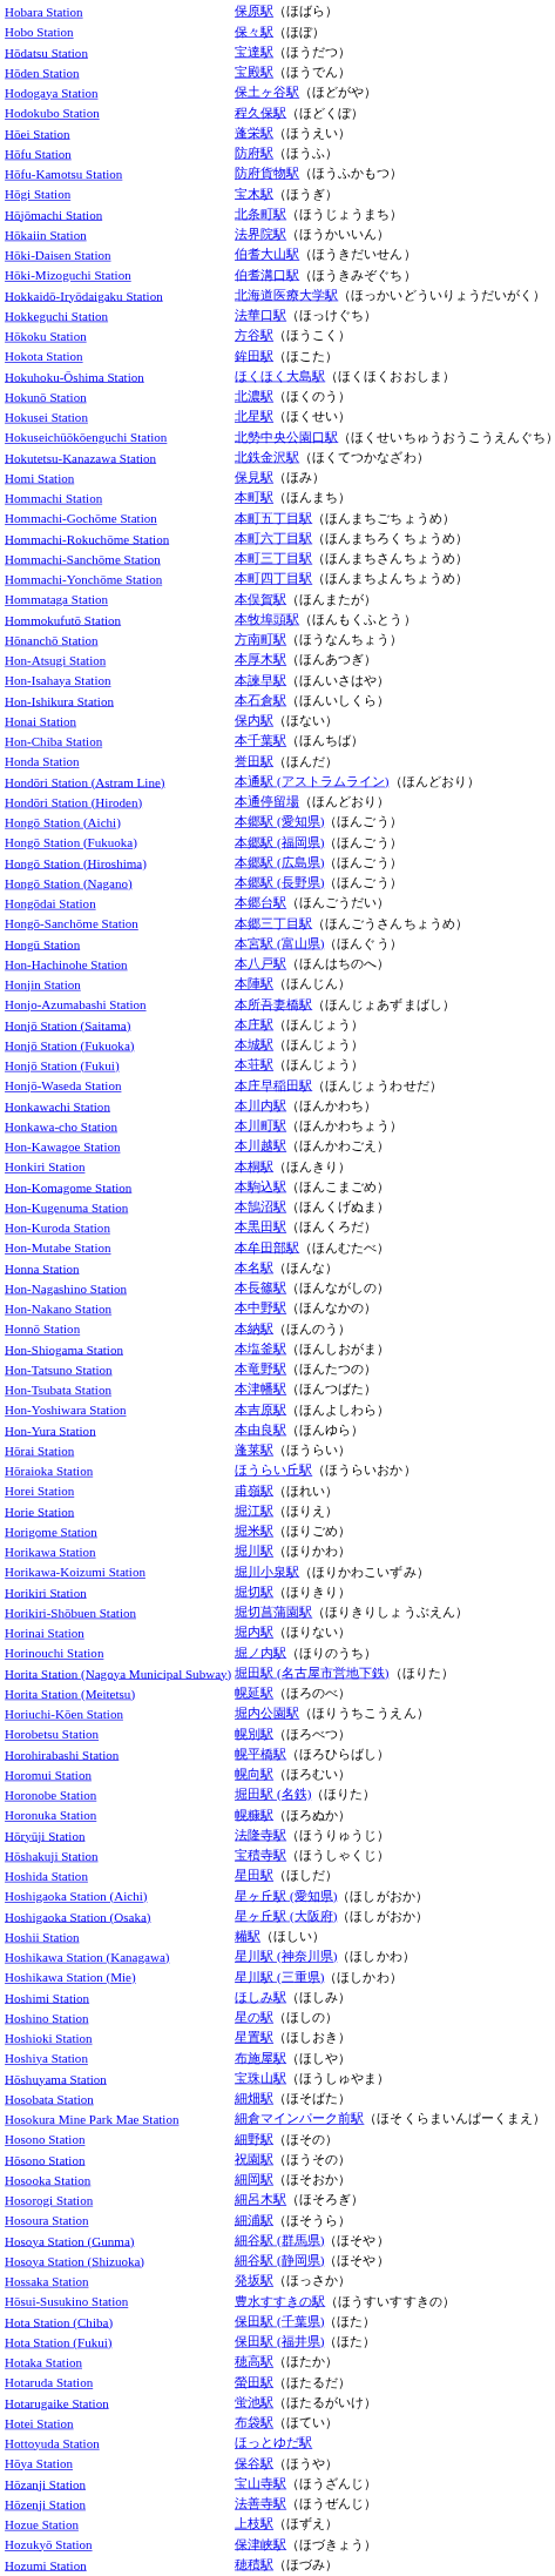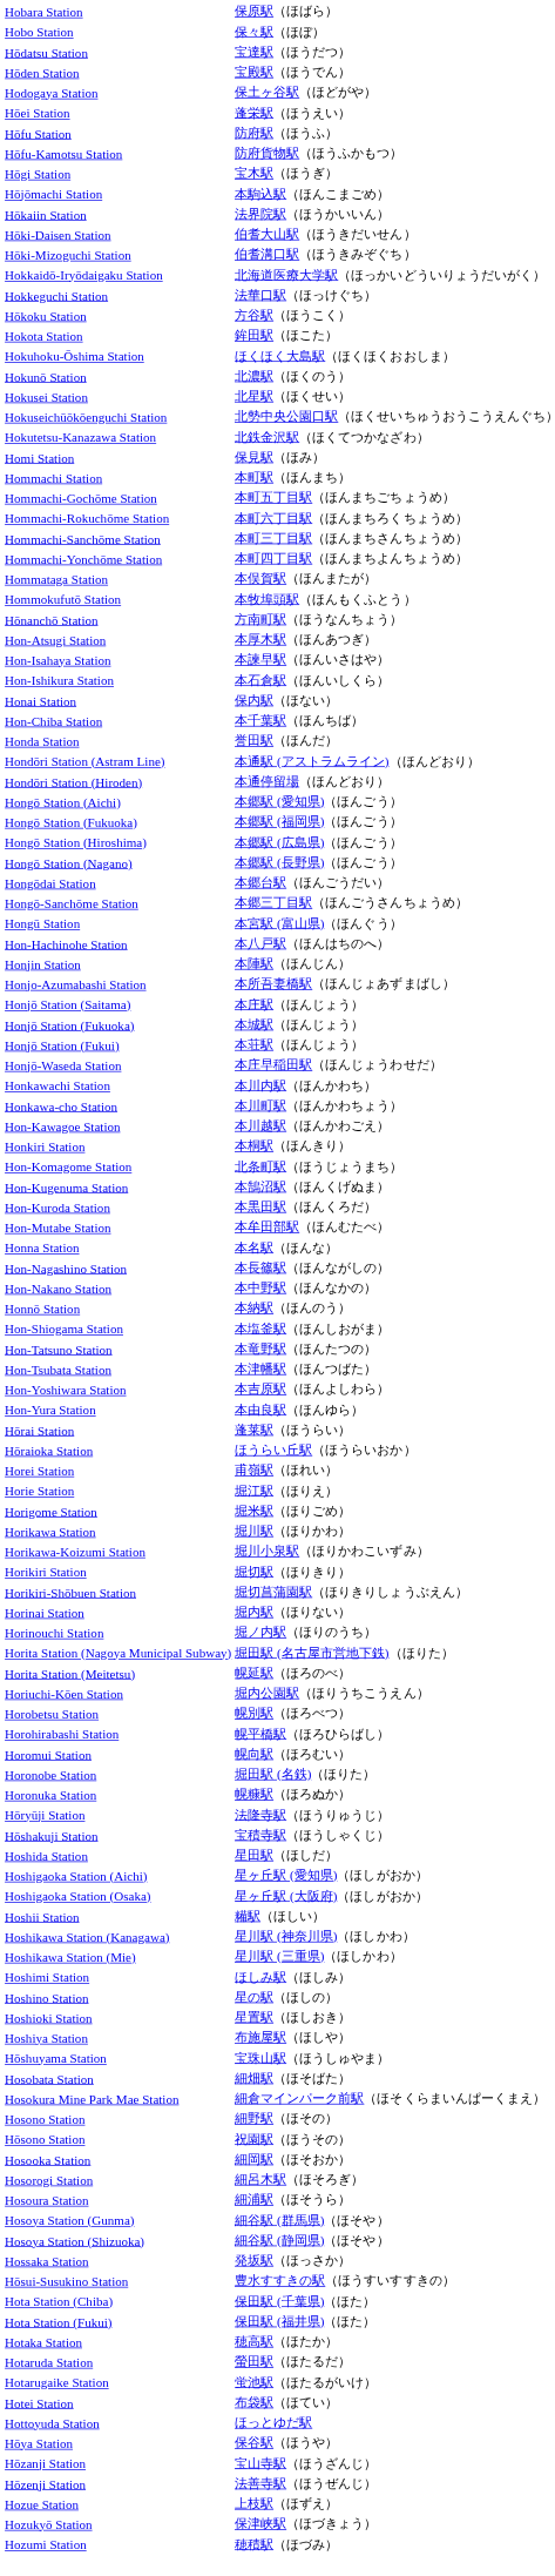 <table>
 <tr>
 <td><a href='#'>Hobara Station</a></td>
 <td><a href='#'>保原駅</a>（ほばら）</td>
 </tr>
 <tr>
 <td><a href='#'>Hobo Station</a></td>
 <td><a href='#'>保々駅</a>（ほぼ）</td>
 </tr>
 <tr>
 <td><a href='#'>Hōdatsu Station</a></td>
 <td><a href='#'>宝達駅</a>（ほうだつ）</td>
 </tr>
 <tr>
 <td><a href='#'>Hōden Station</a></td>
 <td><a href='#'>宝殿駅</a>（ほうでん）</td>
 </tr>
 <tr>
 <td><a href='#'>Hodogaya Station</a></td>
 <td><a href='#'>保土ヶ谷駅</a>（ほどがや）</td>
 </tr>
 <tr>
-<td><a href='#'>Hodokubo Station</a></td>
-<td><a href='#'>程久保駅</a>（ほどくぼ）</td>
-</tr>
-<tr>
 <td><a href='#'>Hōei Station</a></td>
 <td><a href='#'>蓬栄駅</a>（ほうえい）</td>
 </tr>
 <tr>
 <td><a href='#'>Hōfu Station</a></td>
 <td><a href='#'>防府駅</a>（ほうふ）</td>
 </tr>
 <tr>
 <td><a href='#'>Hōfu-Kamotsu Station</a></td>
 <td><a href='#'>防府貨物駅</a>（ほうふかもつ）</td>
 </tr>
 <tr>
 <td><a href='#'>Hōgi Station</a></td>
 <td><a href='#'>宝木駅</a>（ほうぎ）</td>
 </tr>
 <tr>
 <td><a href='#'>Hōjōmachi Station</a></td>
-<td><a href='#'>北条町駅</a>（ほうじょうまち）</td>
+<td><a href='#'>本駒込駅</a>（ほんこまごめ）</td>
 </tr>
 <tr>
 <td><a href='#'>Hōkaiin Station</a></td>
 <td><a href='#'>法界院駅</a>（ほうかいいん）</td>
 </tr>
 <tr>
 <td><a href='#'>Hōki-Daisen Station</a></td>
 <td><a href='#'>伯耆大山駅</a>（ほうきだいせん）</td>
 </tr>
 <tr>
 <td><a href='#'>Hōki-Mizoguchi Station</a></td>
 <td><a href='#'>伯耆溝口駅</a>（ほうきみぞぐち）</td>
 </tr>
 <tr>
 <td><a href='#'>Hokkaidō-Iryōdaigaku Station</a></td>
 <td><a href='#'>北海道医療大学駅</a>（ほっかいどういりょうだいがく）</td>
 </tr>
 <tr>
 <td><a href='#'>Hokkeguchi Station</a></td>
 <td><a href='#'>法華口駅</a>（ほっけぐち）</td>
 </tr>
 <tr>
 <td><a href='#'>Hōkoku Station</a></td>
 <td><a href='#'>方谷駅</a>（ほうこく）</td>
 </tr>
 <tr>
 <td><a href='#'>Hokota Station</a></td>
 <td><a href='#'>鉾田駅</a>（ほこた）</td>
 </tr>
 <tr>
 <td><a href='#'>Hokuhoku-Ōshima Station</a></td>
 <td><a href='#'>ほくほく大島駅</a>（ほくほくおおしま）</td>
 </tr>
 <tr>
 <td><a href='#'>Hokunō Station</a></td>
 <td><a href='#'>北濃駅</a>（ほくのう）</td>
 </tr>
 <tr>
 <td><a href='#'>Hokusei Station</a></td>
 <td><a href='#'>北星駅</a>（ほくせい）</td>
 </tr>
 <tr>
 <td><a href='#'>Hokuseichūōkōenguchi Station</a></td>
 <td><a href='#'>北勢中央公園口駅</a>（ほくせいちゅうおうこうえんぐち）</td>
 </tr>
 <tr>
 <td><a href='#'>Hokutetsu-Kanazawa Station</a></td>
 <td><a href='#'>北鉄金沢駅</a>（ほくてつかなざわ）</td>
 </tr>
 <tr>
 <td><a href='#'>Homi Station</a></td>
 <td><a href='#'>保見駅</a>（ほみ）</td>
 </tr>
 <tr>
 <td><a href='#'>Hommachi Station</a></td>
 <td><a href='#'>本町駅</a>（ほんまち）</td>
 </tr>
 <tr>
 <td><a href='#'>Hommachi-Gochōme Station</a></td>
 <td><a href='#'>本町五丁目駅</a>（ほんまちごちょうめ）</td>
 </tr>
 <tr>
 <td><a href='#'>Hommachi-Rokuchōme Station</a></td>
 <td><a href='#'>本町六丁目駅</a>（ほんまちろくちょうめ）</td>
 </tr>
 <tr>
 <td><a href='#'>Hommachi-Sanchōme Station</a></td>
 <td><a href='#'>本町三丁目駅</a>（ほんまちさんちょうめ）</td>
 </tr>
 <tr>
 <td><a href='#'>Hommachi-Yonchōme Station</a></td>
 <td><a href='#'>本町四丁目駅</a>（ほんまちよんちょうめ）</td>
 </tr>
 <tr>
 <td><a href='#'>Hommataga Station</a></td>
 <td><a href='#'>本俣賀駅</a>（ほんまたが）</td>
 </tr>
 <tr>
 <td><a href='#'>Hommokufutō Station</a></td>
 <td><a href='#'>本牧埠頭駅</a>（ほんもくふとう）</td>
 </tr>
 <tr>
 <td><a href='#'>Hōnanchō Station</a></td>
 <td><a href='#'>方南町駅</a>（ほうなんちょう）</td>
 </tr>
 <tr>
 <td><a href='#'>Hon-Atsugi Station</a></td>
 <td><a href='#'>本厚木駅</a>（ほんあつぎ）</td>
 </tr>
 <tr>
 <td><a href='#'>Hon-Isahaya Station</a></td>
 <td><a href='#'>本諫早駅</a>（ほんいさはや）</td>
 </tr>
 <tr>
 <td><a href='#'>Hon-Ishikura Station</a></td>
 <td><a href='#'>本石倉駅</a>（ほんいしくら）</td>
 </tr>
 <tr>
 <td><a href='#'>Honai Station</a></td>
 <td><a href='#'>保内駅</a>（ほない）</td>
 </tr>
 <tr>
 <td><a href='#'>Hon-Chiba Station</a></td>
 <td><a href='#'>本千葉駅</a>（ほんちば）</td>
 </tr>
 <tr>
 <td><a href='#'>Honda Station</a></td>
 <td><a href='#'>誉田駅</a>（ほんだ）</td>
 </tr>
 <tr>
 <td><a href='#'>Hondōri Station (Astram Line)</a></td>
 <td><a href='#'>本通駅 (アストラムライン)</a>（ほんどおり）</td>
 </tr>
 <tr>
 <td><a href='#'>Hondōri Station (Hiroden)</a></td>
 <td><a href='#'>本通停留場</a>（ほんどおり）</td>
 </tr>
 <tr>
 <td><a href='#'>Hongō Station (Aichi)</a></td>
 <td><a href='#'>本郷駅 (愛知県)</a>（ほんごう）</td>
 </tr>
 <tr>
 <td><a href='#'>Hongō Station (Fukuoka)</a></td>
 <td><a href='#'>本郷駅 (福岡県)</a>（ほんごう）</td>
 </tr>
 <tr>
 <td><a href='#'>Hongō Station (Hiroshima)</a></td>
 <td><a href='#'>本郷駅 (広島県)</a>（ほんごう）</td>
 </tr>
 <tr>
 <td><a href='#'>Hongō Station (Nagano)</a></td>
 <td><a href='#'>本郷駅 (長野県)</a>（ほんごう）</td>
 </tr>
 <tr>
 <td><a href='#'>Hongōdai Station</a></td>
 <td><a href='#'>本郷台駅</a>（ほんごうだい）</td>
 </tr>
 <tr>
 <td><a href='#'>Hongō-Sanchōme Station</a></td>
 <td><a href='#'>本郷三丁目駅</a>（ほんごうさんちょうめ）</td>
 </tr>
 <tr>
 <td><a href='#'>Hongū Station</a></td>
 <td><a href='#'>本宮駅 (富山県)</a>（ほんぐう）</td>
 </tr>
 <tr>
 <td><a href='#'>Hon-Hachinohe Station</a></td>
 <td><a href='#'>本八戸駅</a>（ほんはちのへ）</td>
 </tr>
 <tr>
 <td><a href='#'>Honjin Station</a></td>
 <td><a href='#'>本陣駅</a>（ほんじん）</td>
 </tr>
 <tr>
 <td><a href='#'>Honjo-Azumabashi Station</a></td>
 <td><a href='#'>本所吾妻橋駅</a>（ほんじょあずまばし）</td>
 </tr>
 <tr>
 <td><a href='#'>Honjō Station (Saitama)</a></td>
 <td><a href='#'>本庄駅</a>（ほんじょう）</td>
 </tr>
 <tr>
 <td><a href='#'>Honjō Station (Fukuoka)</a></td>
 <td><a href='#'>本城駅</a>（ほんじょう）</td>
 </tr>
 <tr>
 <td><a href='#'>Honjō Station (Fukui)</a></td>
 <td><a href='#'>本荘駅</a>（ほんじょう）</td>
 </tr>
 <tr>
 <td><a href='#'>Honjō-Waseda Station</a></td>
 <td><a href='#'>本庄早稲田駅</a>（ほんじょうわせだ）</td>
 </tr>
 <tr>
 <td><a href='#'>Honkawachi Station</a></td>
 <td><a href='#'>本川内駅</a>（ほんかわち）</td>
 </tr>
 <tr>
 <td><a href='#'>Honkawa-cho Station</a></td>
 <td><a href='#'>本川町駅</a>（ほんかわちょう）</td>
 </tr>
 <tr>
 <td><a href='#'>Hon-Kawagoe Station</a></td>
 <td><a href='#'>本川越駅</a>（ほんかわごえ）</td>
 </tr>
 <tr>
 <td><a href='#'>Honkiri Station</a></td>
 <td><a href='#'>本桐駅</a>（ほんきり）</td>
 </tr>
 <tr>
 <td><a href='#'>Hon-Komagome Station</a></td>
-<td><a href='#'>本駒込駅</a>（ほんこまごめ）</td>
+<td><a href='#'>北条町駅</a>（ほうじょうまち）</td>
 </tr>
 <tr>
 <td><a href='#'>Hon-Kugenuma Station</a></td>
 <td><a href='#'>本鵠沼駅</a>（ほんくげぬま）</td>
 </tr>
 <tr>
 <td><a href='#'>Hon-Kuroda Station</a></td>
 <td><a href='#'>本黒田駅</a>（ほんくろだ）</td>
 </tr>
 <tr>
 <td><a href='#'>Hon-Mutabe Station</a></td>
 <td><a href='#'>本牟田部駅</a>（ほんむたべ）</td>
 </tr>
 <tr>
 <td><a href='#'>Honna Station</a></td>
 <td><a href='#'>本名駅</a>（ほんな）</td>
 </tr>
 <tr>
 <td><a href='#'>Hon-Nagashino Station</a></td>
 <td><a href='#'>本長篠駅</a>（ほんながしの）</td>
 </tr>
 <tr>
 <td><a href='#'>Hon-Nakano Station</a></td>
 <td><a href='#'>本中野駅</a>（ほんなかの）</td>
 </tr>
 <tr>
 <td><a href='#'>Honnō Station</a></td>
 <td><a href='#'>本納駅</a>（ほんのう）</td>
 </tr>
 <tr>
 <td><a href='#'>Hon-Shiogama Station</a></td>
 <td><a href='#'>本塩釜駅</a>（ほんしおがま）</td>
 </tr>
 <tr>
 <td><a href='#'>Hon-Tatsuno Station</a></td>
 <td><a href='#'>本竜野駅</a>（ほんたつの）</td>
 </tr>
 <tr>
 <td><a href='#'>Hon-Tsubata Station</a></td>
 <td><a href='#'>本津幡駅</a>（ほんつばた）</td>
 </tr>
 <tr>
 <td><a href='#'>Hon-Yoshiwara Station</a></td>
 <td><a href='#'>本吉原駅</a>（ほんよしわら）</td>
 </tr>
 <tr>
 <td><a href='#'>Hon-Yura Station</a></td>
 <td><a href='#'>本由良駅</a>（ほんゆら）</td>
 </tr>
 <tr>
 <td><a href='#'>Hōrai Station</a></td>
 <td><a href='#'>蓬莱駅</a>（ほうらい）</td>
 </tr>
 <tr>
 <td><a href='#'>Hōraioka Station</a></td>
 <td><a href='#'>ほうらい丘駅</a>（ほうらいおか）</td>
 </tr>
 <tr>
 <td><a href='#'>Horei Station</a></td>
 <td><a href='#'>甫嶺駅</a>（ほれい）</td>
 </tr>
 <tr>
 <td><a href='#'>Horie Station</a></td>
 <td><a href='#'>堀江駅</a>（ほりえ）</td>
 </tr>
 <tr>
 <td><a href='#'>Horigome Station</a></td>
 <td><a href='#'>堀米駅</a>（ほりごめ）</td>
 </tr>
 <tr>
 <td><a href='#'>Horikawa Station</a></td>
 <td><a href='#'>堀川駅</a>（ほりかわ）</td>
 </tr>
 <tr>
 <td><a href='#'>Horikawa-Koizumi Station</a></td>
 <td><a href='#'>堀川小泉駅</a>（ほりかわこいずみ）</td>
 </tr>
 <tr>
 <td><a href='#'>Horikiri Station</a></td>
 <td><a href='#'>堀切駅</a>（ほりきり）</td>
 </tr>
 <tr>
 <td><a href='#'>Horikiri-Shōbuen Station</a></td>
 <td><a href='#'>堀切菖蒲園駅</a>（ほりきりしょうぶえん）</td>
 </tr>
 <tr>
 <td><a href='#'>Horinai Station</a></td>
 <td><a href='#'>堀内駅</a>（ほりない）</td>
 </tr>
 <tr>
 <td><a href='#'>Horinouchi Station</a></td>
 <td><a href='#'>堀ノ内駅</a>（ほりのうち）</td>
 </tr>
 <tr>
 <td><a href='#'>Horita Station (Nagoya Municipal Subway)</a></td>
 <td><a href='#'>堀田駅 (名古屋市営地下鉄)</a>（ほりた）</td>
 </tr>
 <tr>
 <td><a href='#'>Horita Station (Meitetsu)</a></td>
 <td><a href='#'>幌延駅</a>（ほろのべ）</td>
 </tr>
 <tr>
 <td><a href='#'>Horiuchi-Kōen Station</a></td>
 <td><a href='#'>堀内公園駅</a>（ほりうちこうえん）</td>
 </tr>
 <tr>
 <td><a href='#'>Horobetsu Station</a></td>
 <td><a href='#'>幌別駅</a>（ほろべつ）</td>
 </tr>
 <tr>
 <td><a href='#'>Horohirabashi Station</a></td>
 <td><a href='#'>幌平橋駅</a>（ほろひらばし）</td>
 </tr>
 <tr>
 <td><a href='#'>Horomui Station</a></td>
 <td><a href='#'>幌向駅</a>（ほろむい）</td>
 </tr>
 <tr>
 <td><a href='#'>Horonobe Station</a></td>
 <td><a href='#'>堀田駅 (名鉄)</a>（ほりた）</td>
 </tr>
 <tr>
 <td><a href='#'>Horonuka Station</a></td>
 <td><a href='#'>幌糠駅</a>（ほろぬか）</td>
 </tr>
 <tr>
 <td><a href='#'>Hōryūji Station</a></td>
 <td><a href='#'>法隆寺駅</a>（ほうりゅうじ）</td>
 </tr>
 <tr>
 <td><a href='#'>Hōshakuji Station</a></td>
 <td><a href='#'>宝積寺駅</a>（ほうしゃくじ）</td>
 </tr>
 <tr>
 <td><a href='#'>Hoshida Station</a></td>
 <td><a href='#'>星田駅</a>（ほしだ）</td>
 </tr>
 <tr>
 <td><a href='#'>Hoshigaoka Station (Aichi)</a></td>
 <td><a href='#'>星ヶ丘駅 (愛知県)</a>（ほしがおか）</td>
 </tr>
 <tr>
 <td><a href='#'>Hoshigaoka Station (Osaka)</a></td>
 <td><a href='#'>星ヶ丘駅 (大阪府)</a>（ほしがおか）</td>
 </tr>
 <tr>
 <td><a href='#'>Hoshii Station</a></td>
 <td><a href='#'>糒駅</a>（ほしい）</td>
 </tr>
 <tr>
 <td><a href='#'>Hoshikawa Station (Kanagawa)</a></td>
 <td><a href='#'>星川駅 (神奈川県)</a>（ほしかわ）</td>
 </tr>
 <tr>
 <td><a href='#'>Hoshikawa Station (Mie)</a></td>
 <td><a href='#'>星川駅 (三重県)</a>（ほしかわ）</td>
 </tr>
 <tr>
 <td><a href='#'>Hoshimi Station</a></td>
 <td><a href='#'>ほしみ駅</a>（ほしみ）</td>
 </tr>
 <tr>
 <td><a href='#'>Hoshino Station</a></td>
 <td><a href='#'>星の駅</a>（ほしの）</td>
 </tr>
 <tr>
 <td><a href='#'>Hoshioki Station</a></td>
 <td><a href='#'>星置駅</a>（ほしおき）</td>
 </tr>
 <tr>
 <td><a href='#'>Hoshiya Station</a></td>
 <td><a href='#'>布施屋駅</a>（ほしや）</td>
 </tr>
 <tr>
 <td><a href='#'>Hōshuyama Station</a></td>
 <td><a href='#'>宝珠山駅</a>（ほうしゅやま）</td>
 </tr>
 <tr>
 <td><a href='#'>Hosobata Station</a></td>
 <td><a href='#'>細畑駅</a>（ほそばた）</td>
 </tr>
 <tr>
 <td><a href='#'>Hosokura Mine Park Mae Station</a></td>
 <td><a href='#'>細倉マインパーク前駅</a>（ほそくらまいんぱーくまえ）</td>
 </tr>
 <tr>
 <td><a href='#'>Hosono Station</a></td>
 <td><a href='#'>細野駅</a>（ほその）</td>
 </tr>
 <tr>
 <td><a href='#'>Hōsono Station</a></td>
 <td><a href='#'>祝園駅</a>（ほうその）</td>
 </tr>
 <tr>
 <td><a href='#'>Hosooka Station</a></td>
 <td><a href='#'>細岡駅</a>（ほそおか）</td>
 </tr>
 <tr>
 <td><a href='#'>Hosorogi Station</a></td>
 <td><a href='#'>細呂木駅</a>（ほそろぎ）</td>
 </tr>
 <tr>
 <td><a href='#'>Hosoura Station</a></td>
 <td><a href='#'>細浦駅</a>（ほそうら）</td>
 </tr>
 <tr>
 <td><a href='#'>Hosoya Station (Gunma)</a></td>
 <td><a href='#'>細谷駅 (群馬県)</a>（ほそや）</td>
 </tr>
 <tr>
 <td><a href='#'>Hosoya Station (Shizuoka)</a></td>
 <td><a href='#'>細谷駅 (静岡県)</a>（ほそや）</td>
 </tr>
 <tr>
 <td><a href='#'>Hossaka Station</a></td>
 <td><a href='#'>発坂駅</a>（ほっさか）</td>
 </tr>
 <tr>
 <td><a href='#'>Hōsui-Susukino Station</a></td>
 <td><a href='#'>豊水すすきの駅</a>（ほうすいすすきの）</td>
 </tr>
 <tr>
 <td><a href='#'>Hota Station (Chiba)</a></td>
 <td><a href='#'>保田駅 (千葉県)</a>（ほた）</td>
 </tr>
 <tr>
 <td><a href='#'>Hota Station (Fukui)</a></td>
 <td><a href='#'>保田駅 (福井県)</a>（ほた）</td>
 </tr>
 <tr>
 <td><a href='#'>Hotaka Station</a></td>
 <td><a href='#'>穂高駅</a>（ほたか）</td>
 </tr>
 <tr>
 <td><a href='#'>Hotaruda Station</a></td>
 <td><a href='#'>螢田駅</a>（ほたるだ）</td>
 </tr>
 <tr>
 <td><a href='#'>Hotarugaike Station</a></td>
 <td><a href='#'>蛍池駅</a>（ほたるがいけ）</td>
 </tr>
 <tr>
 <td><a href='#'>Hotei Station</a></td>
 <td><a href='#'>布袋駅</a>（ほてい）</td>
 </tr>
 <tr>
 <td><a href='#'>Hottoyuda Station</a></td>
 <td><a href='#'>ほっとゆだ駅</a></td>
 </tr>
 <tr>
 <td><a href='#'>Hōya Station</a></td>
 <td><a href='#'>保谷駅</a>（ほうや）</td>
 </tr>
 <tr>
 <td><a href='#'>Hōzanji Station</a></td>
 <td><a href='#'>宝山寺駅</a>（ほうざんじ）</td>
 </tr>
 <tr>
 <td><a href='#'>Hōzenji Station</a></td>
 <td><a href='#'>法善寺駅</a>（ほうぜんじ）</td>
 </tr>
 <tr>
 <td><a href='#'>Hozue Station</a></td>
 <td><a href='#'>上枝駅</a>（ほずえ）</td>
 </tr>
 <tr>
 <td><a href='#'>Hozukyō Station</a></td>
 <td><a href='#'>保津峡駅</a>（ほづきょう）</td>
 </tr>
 <tr>
 <td><a href='#'>Hozumi Station</a></td>
 <td><a href='#'>穂積駅</a>（ほづみ）</td>
 </tr>
 </table>
